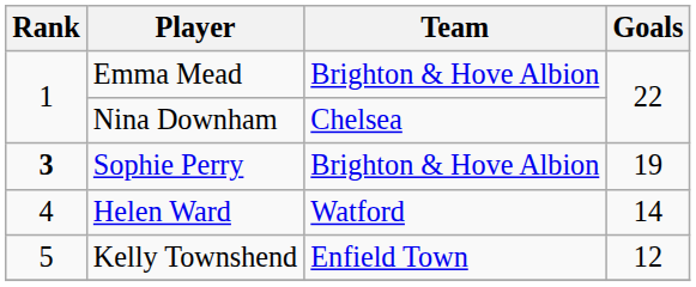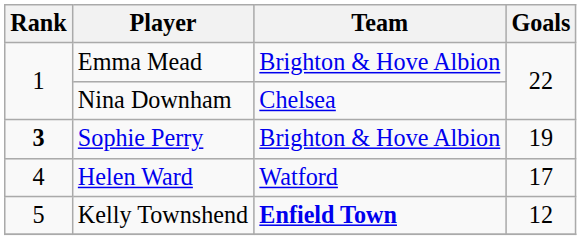 <table class="wikitable" style="text-align:center">
 <tr>
 <th>Rank</th>
 <th>Player</th>
 <th>Team</th>
 <th>Goals</th>
 </tr>
 <tr>
 <td rowspan="2">1</td>
 <td align="left"> Emma Mead</td>
 <td align="left"> <a href='#'>Brighton & Hove Albion</a></td>
 <td rowspan="2">22</td>
 </tr>
 <tr>
 <td align="left"> Nina Downham</td>
 <td align="left"> <a href='#'>Chelsea</a></td>
 </tr>
 <tr>
 <td><strong>3</strong></td>
 <td align="left"> <a href='#'>Sophie Perry</a></td>
 <td align="left"> <a href='#'>Brighton & Hove Albion</a></td>
 <td>19</td>
 </tr>
 <tr>
 <td>4</td>
 <td align="left"> <a href='#'>Helen Ward</a></td>
 <td align="left"> <a href='#'>Watford</a></td>
-<td>14</td>
+<td>17</td>
 </tr>
 <tr>
 <td>5</td>
 <td align="left"> Kelly Townshend</td>
-<td align="left"> <a href='#'>Enfield Town</a></td>
+<td align="left"><strong> <a href='#'>Enfield Town</a></strong></td>
 <td>12</td>
 </tr>
 <tr>
 </tr>
 </table>
